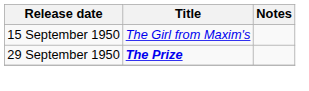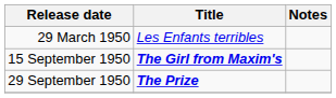 <table class="wikitable sortable">
 <tr>
 <th scope="col">Release date</th>
 <th>Title</th>
 <th>Notes</th>
 </tr>
 <tr>
+<td style="text-align:right;">29 March 1950</td>
+<td><em><a href='#'>Les Enfants terribles</a></em></td>
+<td></td>
+</tr>
+<tr>
 <td style="text-align:right;">15 September 1950</td>
-<td><em><a href='#'>The Girl from Maxim's</a></em></td>
+<td><strong><em><a href='#'>The Girl from Maxim's</a></em></strong></td>
 <td></td>
 </tr>
 <tr>
 <td style="text-align:right;">29 September 1950</td>
 <td><strong><em><a href='#'>The Prize</a></em></strong></td>
 <td></td>
 </tr>
 <tr>
 </tr>
 </table>
